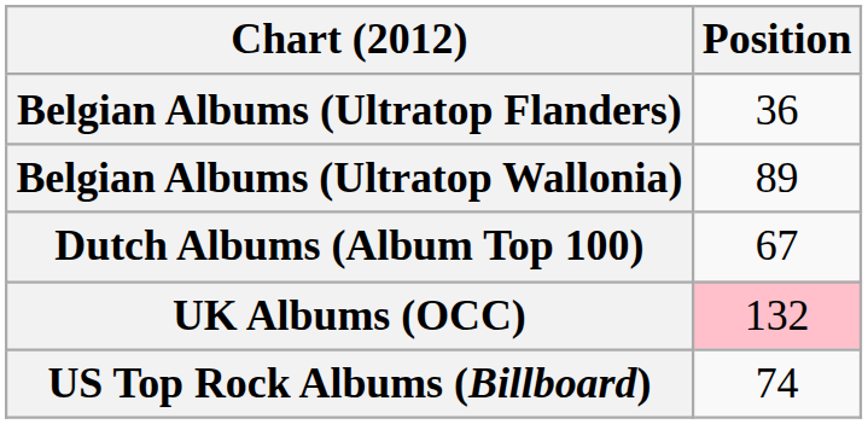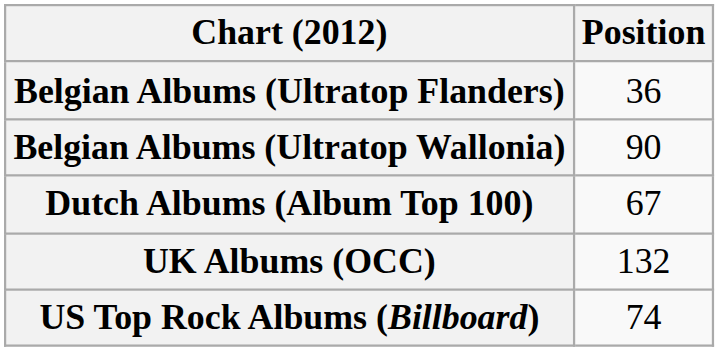 <table class="wikitable sortable plainrowheaders" style="text-align:center">
 <tr>
 <th scope="col">Chart (2012)</th>
 <th scope="col">Position</th>
 </tr>
 <tr>
 <th scope="row">Belgian Albums (Ultratop Flanders)</th>
 <td>36</td>
 </tr>
 <tr>
 <th scope="row">Belgian Albums (Ultratop Wallonia)</th>
-<td>89</td>
+<td>90</td>
 </tr>
 <tr>
 <th scope="row">Dutch Albums (Album Top 100)</th>
 <td>67</td>
 </tr>
 <tr>
 <th scope="row">UK Albums (OCC)</th>
-<td style="background: pink;">132</td>
+<td>132</td>
 </tr>
 <tr>
 <th scope="row">US Top Rock Albums (<em>Billboard</em>)</th>
 <td>74</td>
 </tr>
 </table>
